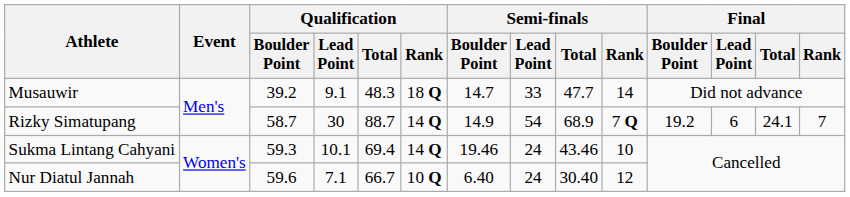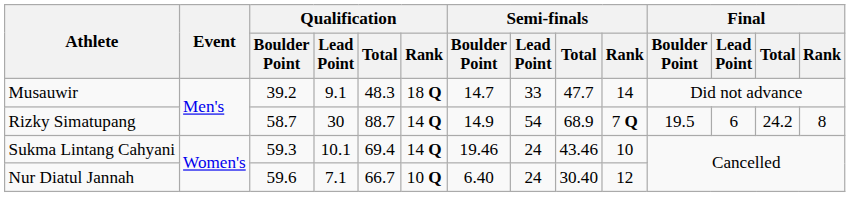 <table class=wikitable style="font-size:90%; text-align:center;">
 <tr>
 <th rowspan="2">Athlete</th>
 <th rowspan="2">Event</th>
 <th colspan=4>Qualification</th>
 <th colspan=4>Semi-finals</th>
 <th colspan=4>Final</th>
 </tr>
 <tr style="font-size:95%">
 <th>Boulder<br>Point</th>
 <th>Lead<br>Point</th>
 <th>Total</th>
 <th>Rank</th>
 <th>Boulder<br>Point</th>
 <th>Lead<br>Point</th>
 <th>Total</th>
 <th>Rank</th>
 <th>Boulder<br>Point</th>
 <th>Lead<br>Point</th>
 <th>Total</th>
 <th>Rank</th>
 </tr>
 <tr>
 <td align=left>Musauwir</td>
 <td align=left rowspan=2><a href='#'>Men's</a></td>
 <td>39.2</td>
 <td>9.1</td>
 <td>48.3</td>
 <td>18 <strong>Q</strong></td>
 <td>14.7</td>
 <td>33</td>
 <td>47.7</td>
 <td>14</td>
 <td colspan=4>Did not advance</td>
 </tr>
 <tr>
 <td align=left>Rizky Simatupang</td>
 <td>58.7</td>
 <td>30</td>
 <td>88.7</td>
 <td>14 <strong>Q</strong></td>
 <td>14.9</td>
 <td>54</td>
 <td>68.9</td>
 <td>7 <strong>Q</strong></td>
-<td>19.2</td>
+<td>19.5</td>
 <td>6</td>
-<td>24.1</td>
-<td>7</td>
+<td>24.2</td>
+<td>8</td>
 </tr>
 <tr>
 <td align=left>Sukma Lintang Cahyani</td>
 <td align=left rowspan=2><a href='#'>Women's</a></td>
 <td>59.3</td>
 <td>10.1</td>
 <td>69.4</td>
 <td>14 <strong>Q</strong></td>
 <td>19.46</td>
 <td>24</td>
 <td>43.46</td>
 <td>10</td>
 <td colspan=4 rowspan=2>Cancelled</td>
 </tr>
 <tr>
 <td align=left>Nur Diatul Jannah</td>
 <td>59.6</td>
 <td>7.1</td>
 <td>66.7</td>
 <td>10 <strong>Q</strong></td>
 <td>6.40</td>
 <td>24</td>
 <td>30.40</td>
 <td>12</td>
 </tr>
 </table>
